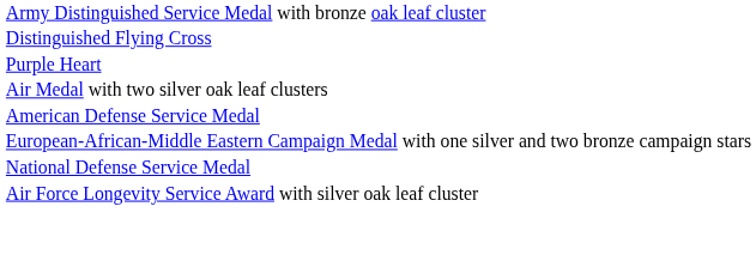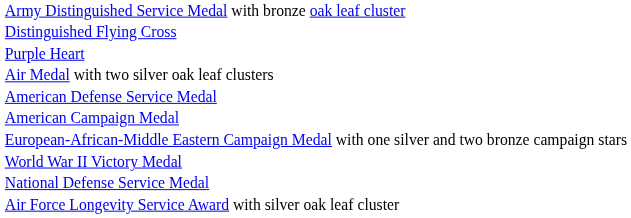 <table>
 <tr>
 <td></td>
 <td><a href='#'>Army Distinguished Service Medal</a> with bronze <a href='#'>oak leaf cluster</a></td>
 </tr>
 <tr>
 <td></td>
 <td><a href='#'>Distinguished Flying Cross</a></td>
 </tr>
 <tr>
 <td></td>
 <td><a href='#'>Purple Heart</a></td>
 </tr>
 <tr>
 <td></td>
 <td><a href='#'>Air Medal</a> with two silver oak leaf clusters</td>
 </tr>
 <tr>
 <td></td>
 <td><a href='#'>American Defense Service Medal</a></td>
 </tr>
 <tr>
 <td></td>
+<td><a href='#'>American Campaign Medal</a></td>
+</tr>
+<tr>
+<td></td>
 <td><a href='#'>European-African-Middle Eastern Campaign Medal</a> with one silver and two bronze campaign stars</td>
+</tr>
+<tr>
+<td></td>
+<td><a href='#'>World War II Victory Medal</a></td>
 </tr>
 <tr>
 <td></td>
 <td><a href='#'>National Defense Service Medal</a></td>
 </tr>
 <tr>
 <td></td>
 <td><a href='#'>Air Force Longevity Service Award</a> with silver oak leaf cluster</td>
 </tr>
 <tr>
 </tr>
 </table>
